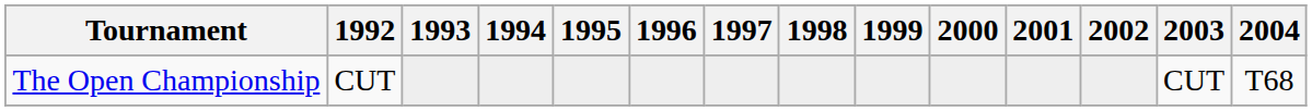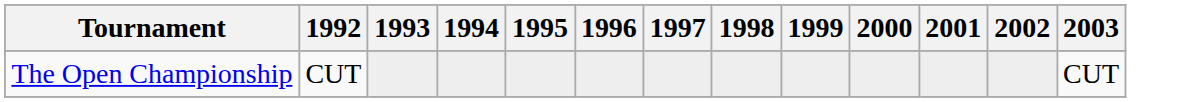 <table class="wikitable" style="font-size:95%;text-align:center;">
 <tr>
 <th>Tournament</th>
 <th>1992</th>
 <th>1993</th>
 <th>1994</th>
 <th>1995</th>
 <th>1996</th>
 <th>1997</th>
 <th>1998</th>
 <th>1999</th>
 <th>2000</th>
 <th>2001</th>
 <th>2002</th>
 <th>2003</th>
-<th>2004</th>
 </tr>
 <tr>
 <td align=left><a href='#'>The Open Championship</a></td>
 <td>CUT</td>
 <td style="background:#eeeeee;"></td>
 <td style="background:#eeeeee;"></td>
 <td style="background:#eeeeee;"></td>
 <td style="background:#eeeeee;"></td>
 <td style="background:#eeeeee;"></td>
 <td style="background:#eeeeee;"></td>
 <td style="background:#eeeeee;"></td>
 <td style="background:#eeeeee;"></td>
 <td style="background:#eeeeee;"></td>
 <td style="background:#eeeeee;"></td>
 <td>CUT</td>
-<td>T68</td>
 </tr>
 </table>
